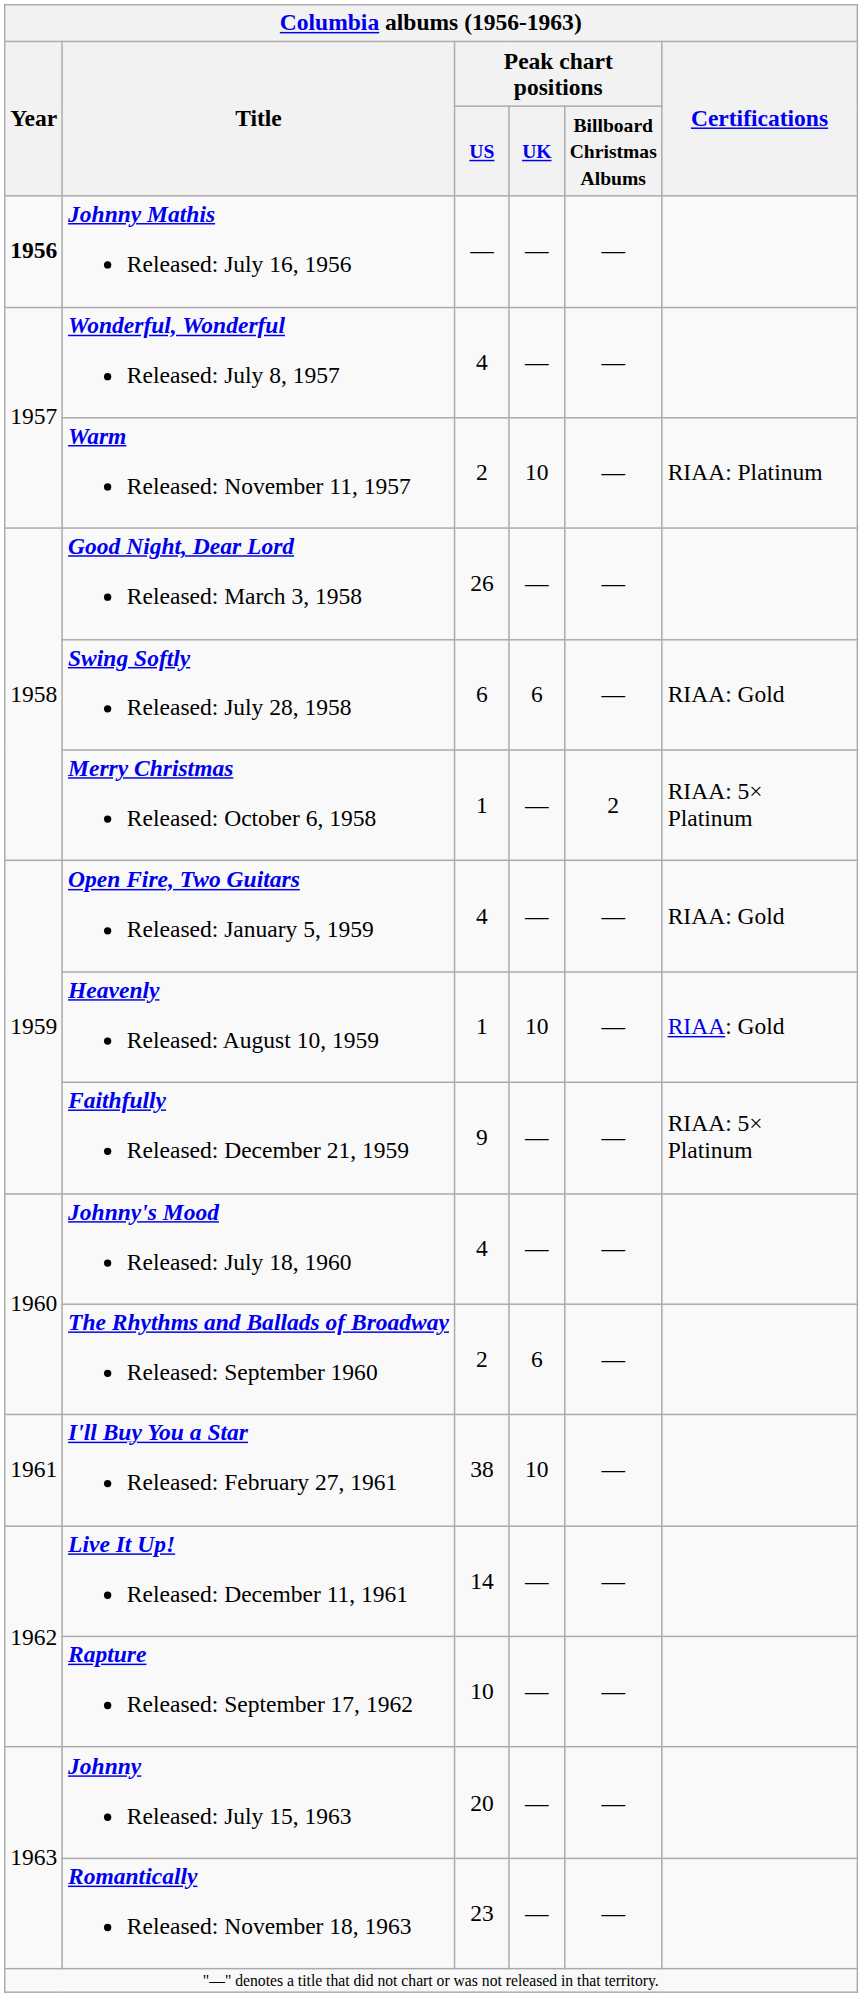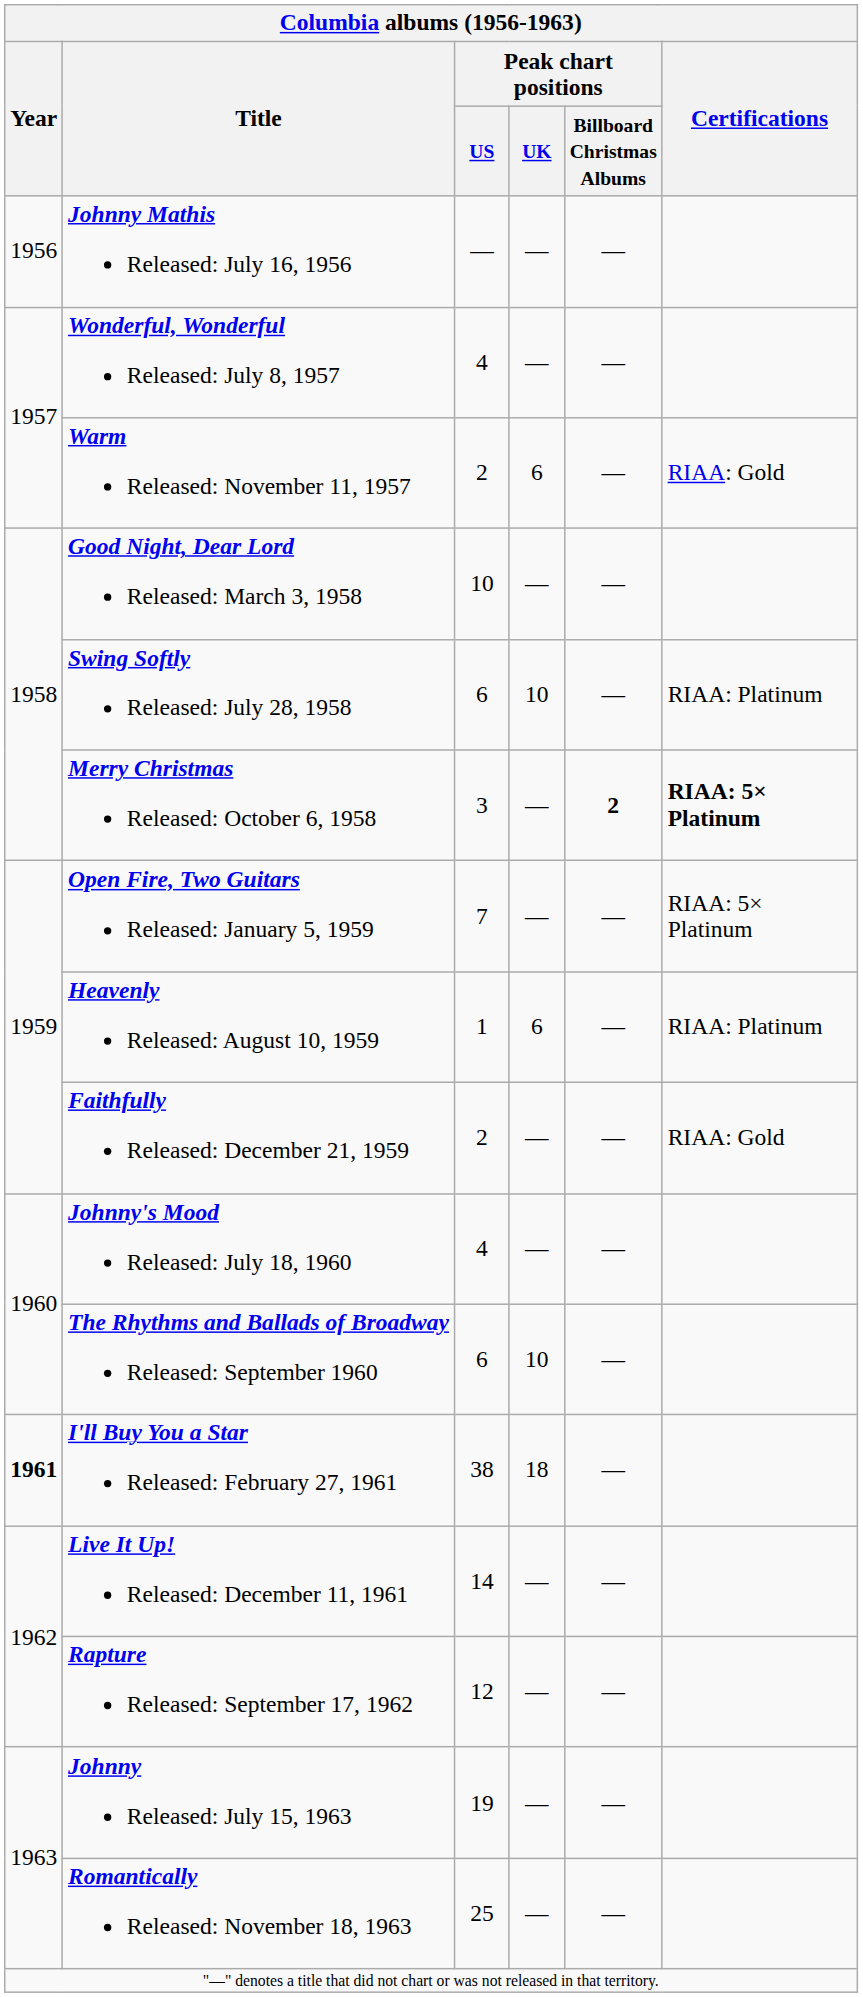 <table class="wikitable">
 <tr>
 <th colspan="6"><strong><a href='#'>Columbia</a> albums (1956-1963)</strong></th>
 </tr>
 <tr>
 <th rowspan="2">Year</th>
 <th rowspan="2">Title</th>
 <th colspan="3">Peak chart positions</th>
 <th rowspan="2" style="width:125px;"><a href='#'>Certifications</a></th>
 </tr>
 <tr>
 <th width="30"><small><a href='#'>US</a></small></th>
 <th width="30"><small><a href='#'>UK</a></small></th>
 <th width="30"><small>Billboard Christmas Albums</small></th>
 </tr>
 <tr>
-<td><strong>1956</strong></td>
+<td>1956</td>
 <td><strong><em><a href='#'>Johnny Mathis</a></em></strong><br><ul><li>Released: July 16, 1956</li></ul></td>
 <td style="text-align:center;">—</td>
 <td style="text-align:center;">—</td>
 <td style="text-align:center;">—</td>
 <td></td>
 </tr>
 <tr>
 <td rowspan="2">1957</td>
 <td><strong><em><a href='#'>Wonderful, Wonderful</a></em></strong><br><ul><li>Released: July 8, 1957</li></ul></td>
 <td style="text-align:center;">4</td>
 <td style="text-align:center;">—</td>
 <td style="text-align:center;">—</td>
 <td></td>
 </tr>
 <tr>
 <td><strong><em><a href='#'>Warm</a></em></strong><br><ul><li>Released: November 11, 1957</li></ul></td>
 <td style="text-align:center;">2</td>
-<td style="text-align:center;">10</td>
+<td style="text-align:center;">6</td>
 <td style="text-align:center;">—</td>
-<td>RIAA: Platinum</td>
+<td><a href='#'>RIAA</a>: Gold</td>
 </tr>
 <tr>
 <td rowspan="3">1958</td>
 <td><strong><em><a href='#'>Good Night, Dear Lord</a></em></strong><br><ul><li>Released: March 3, 1958</li></ul></td>
-<td style="text-align:center;">26</td>
+<td style="text-align:center;">10</td>
 <td style="text-align:center;">—</td>
 <td style="text-align:center;">—</td>
 <td></td>
 </tr>
 <tr>
 <td><strong><em><a href='#'>Swing Softly</a></em></strong><br><ul><li>Released: July 28, 1958</li></ul></td>
 <td style="text-align:center;">6</td>
-<td style="text-align:center;">6</td>
+<td style="text-align:center;">10</td>
 <td style="text-align:center;">—</td>
-<td>RIAA: Gold</td>
+<td>RIAA: Platinum</td>
 </tr>
 <tr>
 <td><strong><em><a href='#'>Merry Christmas</a></em></strong><br><ul><li>Released: October 6, 1958</li></ul></td>
-<td style="text-align:center;">1</td>
+<td style="text-align:center;">3</td>
 <td style="text-align:center;">—</td>
-<td style="text-align:center;">2</td>
-<td>RIAA: 5× Platinum</td>
+<td style="text-align:center;"><strong>2</strong></td>
+<td><strong>RIAA: 5× Platinum</strong></td>
 </tr>
 <tr>
 <td rowspan="3">1959</td>
 <td><strong><em><a href='#'>Open Fire, Two Guitars</a></em></strong><br><ul><li>Released: January 5, 1959</li></ul></td>
-<td style="text-align:center;">4</td>
+<td style="text-align:center;">7</td>
 <td style="text-align:center;">—</td>
 <td style="text-align:center;">—</td>
-<td>RIAA: Gold</td>
+<td>RIAA: 5× Platinum</td>
 </tr>
 <tr>
 <td><strong><em><a href='#'>Heavenly</a></em></strong><br><ul><li>Released: August 10, 1959</li></ul></td>
 <td style="text-align:center;">1</td>
-<td style="text-align:center;">10</td>
+<td style="text-align:center;">6</td>
 <td style="text-align:center;">—</td>
-<td><a href='#'>RIAA</a>: Gold</td>
+<td>RIAA: Platinum</td>
 </tr>
 <tr>
 <td><strong><em><a href='#'>Faithfully</a></em></strong><br><ul><li>Released: December 21, 1959</li></ul></td>
-<td style="text-align:center;">9</td>
+<td style="text-align:center;">2</td>
 <td style="text-align:center;">—</td>
 <td style="text-align:center;">—</td>
-<td>RIAA: 5× Platinum</td>
+<td>RIAA: Gold</td>
 </tr>
 <tr>
 <td rowspan="2">1960</td>
 <td><strong><em><a href='#'>Johnny's Mood</a></em></strong><br><ul><li>Released: July 18, 1960</li></ul></td>
 <td style="text-align:center;">4</td>
 <td style="text-align:center;">—</td>
 <td style="text-align:center;">—</td>
 <td></td>
 </tr>
 <tr>
 <td><strong><em><a href='#'>The Rhythms and Ballads of Broadway</a></em></strong><br><ul><li>Released: September 1960</li></ul></td>
-<td style="text-align:center;">2</td>
 <td style="text-align:center;">6</td>
+<td style="text-align:center;">10</td>
 <td style="text-align:center;">—</td>
 <td></td>
 </tr>
 <tr>
-<td>1961</td>
+<td><strong>1961</strong></td>
 <td><strong><em><a href='#'>I'll Buy You a Star</a></em></strong><br><ul><li>Released: February 27, 1961</li></ul></td>
 <td style="text-align:center;">38</td>
-<td style="text-align:center;">10</td>
+<td style="text-align:center;">18</td>
 <td style="text-align:center;">—</td>
 <td></td>
 </tr>
 <tr>
 <td rowspan="2">1962</td>
 <td><strong><em><a href='#'>Live It Up!</a></em></strong><br><ul><li>Released: December 11, 1961</li></ul></td>
 <td style="text-align:center;">14</td>
 <td style="text-align:center;">—</td>
 <td style="text-align:center;">—</td>
 <td></td>
 </tr>
 <tr>
 <td><strong><em><a href='#'>Rapture</a></em></strong><br><ul><li>Released: September 17, 1962</li></ul></td>
-<td style="text-align:center;">10</td>
+<td style="text-align:center;">12</td>
 <td style="text-align:center;">—</td>
 <td style="text-align:center;">—</td>
 <td></td>
 </tr>
 <tr>
 <td rowspan="2">1963</td>
 <td><strong><em><a href='#'>Johnny</a></em></strong><br><ul><li>Released: July 15, 1963</li></ul></td>
-<td style="text-align:center;">20</td>
+<td style="text-align:center;">19</td>
 <td style="text-align:center;">—</td>
 <td style="text-align:center;">—</td>
 <td></td>
 </tr>
 <tr>
 <td><strong><em><a href='#'>Romantically</a></em></strong><br><ul><li>Released: November 18, 1963</li></ul></td>
-<td style="text-align:center;">23</td>
+<td style="text-align:center;">25</td>
 <td style="text-align:center;">—</td>
 <td style="text-align:center;">—</td>
 <td></td>
 </tr>
 <tr>
 <td colspan="19" style="text-align:center; font-size:8pt;">"—" denotes a title that did not chart or was not released in that territory.</td>
 </tr>
 </table>
